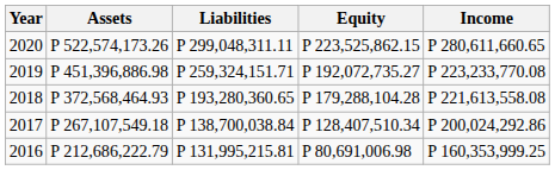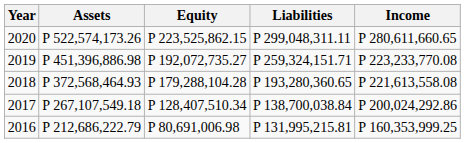 <table class="wikitable">
 <tr>
 <th>Year</th>
 <th>Assets</th>
+<th>Equity</th>
 <th>Liabilities</th>
-<th>Equity</th>
 <th>Income</th>
 </tr>
 <tr>
 <td>2020</td>
 <td>P 522,574,173.26</td>
+<td>P 223,525,862.15</td>
 <td>P 299,048,311.11</td>
-<td>P 223,525,862.15</td>
 <td>P 280,611,660.65</td>
 </tr>
 <tr>
 <td>2019</td>
 <td>P 451,396,886.98</td>
+<td>P 192,072,735.27</td>
 <td>P 259,324,151.71</td>
-<td>P 192,072,735.27</td>
 <td>P 223,233,770.08</td>
 </tr>
 <tr>
 <td>2018</td>
 <td>P 372,568,464.93</td>
+<td>P 179,288,104.28</td>
 <td>P 193,280,360.65</td>
-<td>P 179,288,104.28</td>
 <td>P 221,613,558.08</td>
 </tr>
 <tr>
 <td>2017</td>
 <td>P 267,107,549.18</td>
+<td>P 128,407,510.34</td>
 <td>P 138,700,038.84</td>
-<td>P 128,407,510.34</td>
 <td>P 200,024,292.86</td>
 </tr>
 <tr>
 <td>2016</td>
 <td>P 212,686,222.79</td>
+<td>P 80,691,006.98</td>
 <td>P 131,995,215.81</td>
-<td>P 80,691,006.98</td>
 <td>P 160,353,999.25</td>
 </tr>
 </table>
